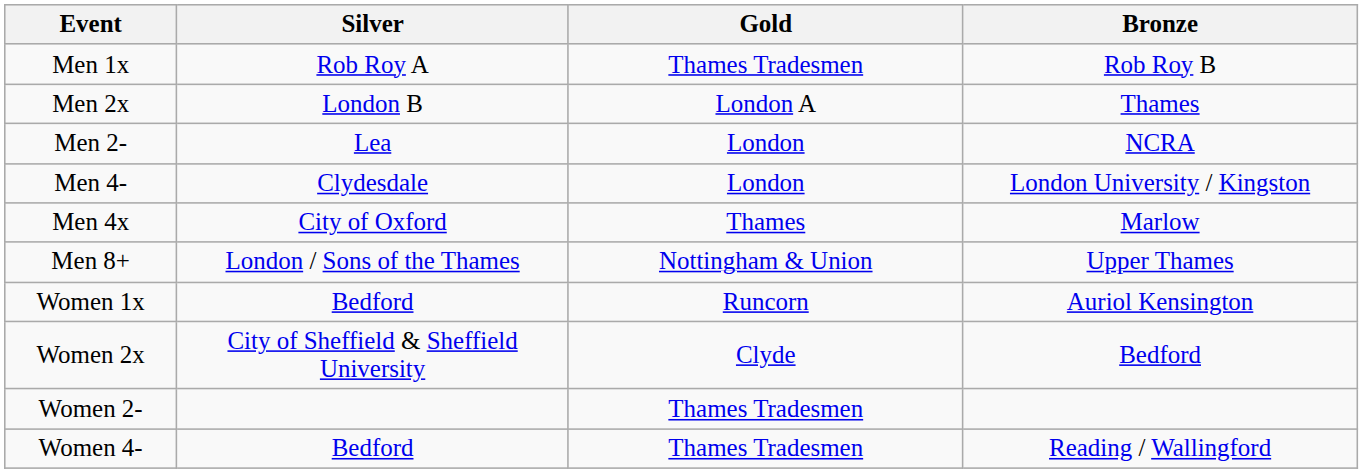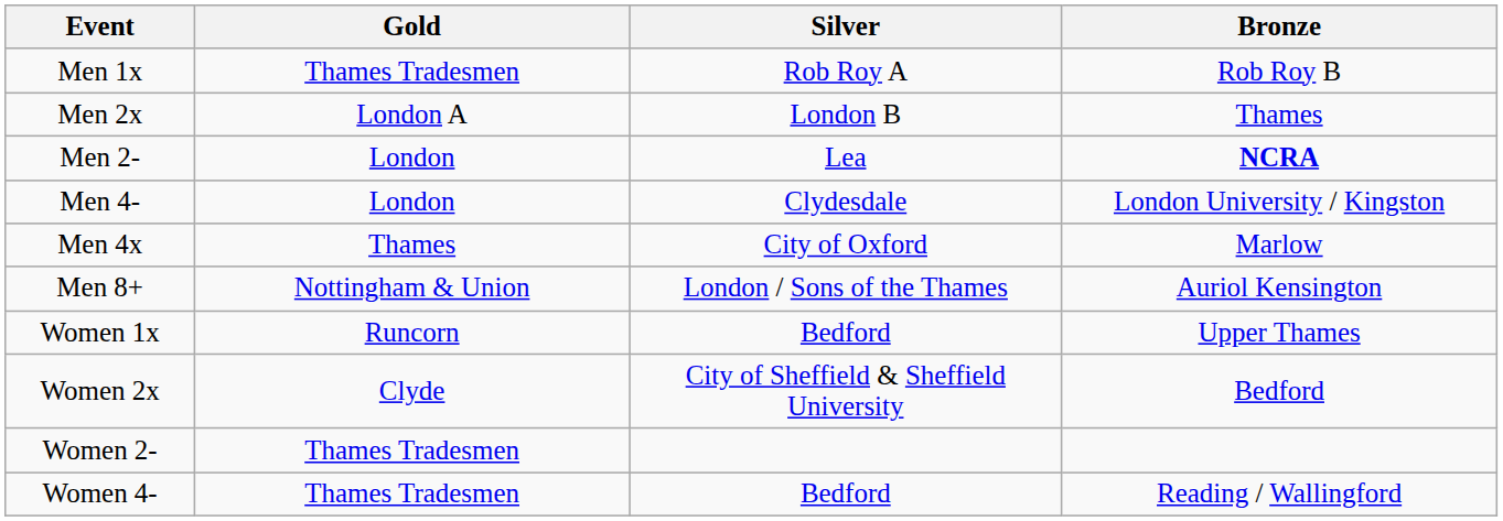 <table class="wikitable" style="text-align:center">
 <tr>
 <th width=120>Event</th>
+<th width=300>Gold</th>
 <th width=300>Silver</th>
-<th width=300>Gold</th>
 <th width=300>Bronze</th>
 </tr>
 <tr>
 <td>Men 1x</td>
+<td><a href='#'>Thames Tradesmen</a></td>
 <td><a href='#'>Rob Roy</a> A</td>
-<td><a href='#'>Thames Tradesmen</a></td>
 <td><a href='#'>Rob Roy</a> B</td>
 </tr>
 <tr>
 <td>Men 2x</td>
+<td><a href='#'>London</a> A</td>
 <td><a href='#'>London</a> B</td>
-<td><a href='#'>London</a> A</td>
 <td><a href='#'>Thames</a></td>
 </tr>
 <tr>
 <td>Men 2-</td>
+<td><a href='#'>London</a></td>
 <td><a href='#'>Lea</a></td>
-<td><a href='#'>London</a></td>
-<td><a href='#'>NCRA</a></td>
+<td><strong><a href='#'>NCRA</a></strong></td>
 </tr>
 <tr>
 <td>Men 4-</td>
+<td><a href='#'>London</a></td>
 <td><a href='#'>Clydesdale</a></td>
-<td><a href='#'>London</a></td>
 <td><a href='#'>London University</a> / <a href='#'>Kingston</a></td>
 </tr>
 <tr>
 <td>Men 4x</td>
+<td><a href='#'>Thames</a></td>
 <td><a href='#'>City of Oxford</a></td>
-<td><a href='#'>Thames</a></td>
 <td><a href='#'>Marlow</a></td>
 </tr>
 <tr>
 <td>Men 8+</td>
+<td><a href='#'>Nottingham & Union</a></td>
 <td><a href='#'>London</a> / <a href='#'>Sons of the Thames</a></td>
-<td><a href='#'>Nottingham & Union</a></td>
+<td><a href='#'>Auriol Kensington</a></td>
+</tr>
+<tr>
+<td>Women 1x</td>
+<td><a href='#'>Runcorn</a></td>
+<td><a href='#'>Bedford</a></td>
 <td><a href='#'>Upper Thames</a></td>
 </tr>
 <tr>
-<td>Women 1x</td>
-<td><a href='#'>Bedford</a></td>
-<td><a href='#'>Runcorn</a></td>
-<td><a href='#'>Auriol Kensington</a></td>
-</tr>
-<tr>
 <td>Women 2x</td>
+<td><a href='#'>Clyde</a></td>
 <td><a href='#'>City of Sheffield</a> & <a href='#'>Sheffield University</a></td>
-<td><a href='#'>Clyde</a></td>
 <td><a href='#'>Bedford</a></td>
 </tr>
 <tr>
 <td>Women 2-</td>
+<td><a href='#'>Thames Tradesmen</a></td>
 <td></td>
-<td><a href='#'>Thames Tradesmen</a></td>
 <td></td>
 </tr>
 <tr>
 <td>Women 4-</td>
+<td><a href='#'>Thames Tradesmen</a></td>
 <td><a href='#'>Bedford</a></td>
-<td><a href='#'>Thames Tradesmen</a></td>
 <td><a href='#'>Reading</a> / <a href='#'>Wallingford</a></td>
 </tr>
 </table>
